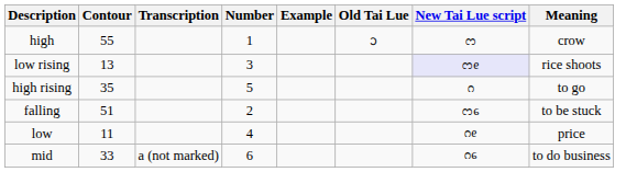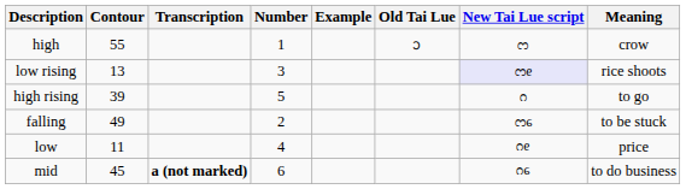 <table class="wikitable" style="text-align:center">
 <tr>
 <th>Description</th>
 <th>Contour</th>
 <th>Transcription</th>
 <th>Number</th>
 <th>Example</th>
 <th>Old Tai Lue</th>
 <th><a href='#'>New Tai Lue script</a></th>
 <th>Meaning</th>
 </tr>
 <tr>
 <td>high</td>
 <td>55</td>
 <td></td>
 <td>1</td>
 <td></td>
 <td>ᩣ</td>
 <td>ᦂ</td>
 <td>crow</td>
 </tr>
 <tr>
 <td>low rising</td>
 <td>13</td>
 <td></td>
 <td>3</td>
 <td></td>
 <td></td>
 <td style="background: lavender;">ᦂᧉ</td>
 <td>rice shoots</td>
 </tr>
 <tr>
 <td>high rising</td>
-<td>35</td>
+<td>39</td>
 <td></td>
 <td>5</td>
 <td></td>
 <td></td>
 <td>ᦅ</td>
 <td>to go</td>
 </tr>
 <tr>
 <td>falling</td>
-<td>51</td>
+<td>49</td>
 <td></td>
 <td>2</td>
 <td></td>
 <td></td>
 <td>ᦂᧈ</td>
 <td>to be stuck</td>
 </tr>
 <tr>
 <td>low</td>
 <td>11</td>
 <td></td>
 <td>4</td>
 <td></td>
 <td></td>
 <td>ᦅᧉ</td>
 <td>price</td>
 </tr>
 <tr>
 <td>mid</td>
-<td>33</td>
-<td>a (not marked)</td>
+<td>45</td>
+<td><strong>a (not marked)</strong></td>
 <td>6</td>
 <td></td>
 <td></td>
 <td>ᦅᧈ</td>
 <td>to do business</td>
 </tr>
 </table>
